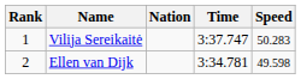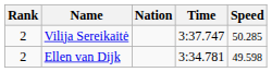 <table class="wikitable sortable" style="text-align:center">
 <tr>
 <th>Rank</th>
 <th>Name</th>
 <th>Nation</th>
 <th>Time</th>
 <th>Speed</th>
 </tr>
 <tr>
-<td>1</td>
+<td>2</td>
 <td align=left><a href='#'>Vilija Sereikaitė</a></td>
 <td align=left></td>
 <td>3:37.747</td>
-<td><small>50.283</small></td>
+<td><small>50.285</small></td>
 </tr>
 <tr>
 <td>2</td>
 <td align=left><a href='#'>Ellen van Dijk</a></td>
 <td align=left></td>
 <td>3:34.781</td>
 <td><small>49.598</small></td>
 </tr>
 </table>
